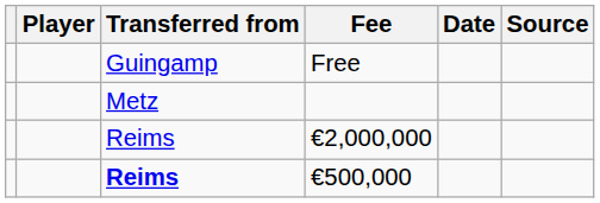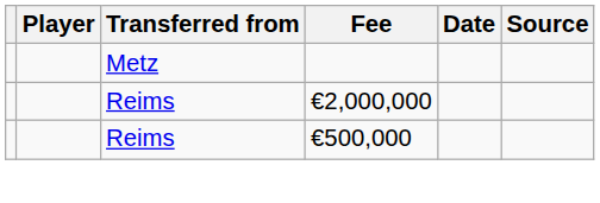 <table class="wikitable plainrowheaders sortable">
 <tr>
 <th></th>
 <th scope="col">Player</th>
 <th>Transferred from</th>
 <th style="width: 65px;">Fee</th>
 <th scope="col">Date</th>
 <th scope="col">Source</th>
-</tr>
-<tr>
-<td align=center></td>
-<td></td>
-<td> <a href='#'>Guingamp</a></td>
-<td>Free</td>
-<td></td>
-<td></td>
 </tr>
 <tr>
 <td align=center></td>
 <td></td>
 <td> <a href='#'>Metz</a></td>
 <td></td>
 <td></td>
 <td></td>
 </tr>
 <tr>
 <td align=center></td>
 <td></td>
 <td> <a href='#'>Reims</a></td>
 <td>€2,000,000</td>
 <td></td>
 <td></td>
 </tr>
 <tr>
 <td align=center></td>
 <td></td>
-<td><strong> <a href='#'>Reims</a></strong></td>
+<td> <a href='#'>Reims</a></td>
 <td>€500,000</td>
 <td></td>
 <td></td>
 </tr>
 </table>
